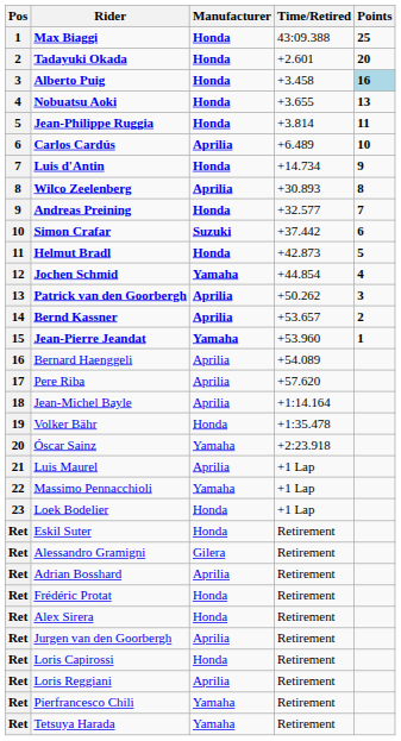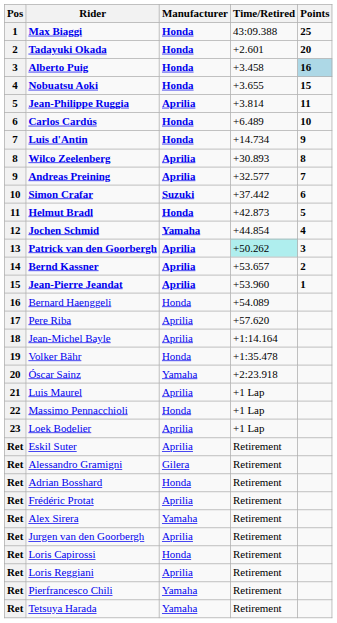 <table class="wikitable" style="font-size: 95%;">
 <tr>
 <th>Pos</th>
 <th>Rider</th>
 <th>Manufacturer</th>
 <th>Time/Retired</th>
 <th>Points</th>
 </tr>
 <tr>
 <th>1</th>
 <td> <strong><a href='#'>Max Biaggi</a></strong></td>
 <td><strong><a href='#'>Honda</a></strong></td>
 <td>43:09.388</td>
 <td><strong>25</strong></td>
 </tr>
 <tr>
 <th>2</th>
 <td> <strong><a href='#'>Tadayuki Okada</a></strong></td>
 <td><strong><a href='#'>Honda</a></strong></td>
 <td>+2.601</td>
 <td><strong>20</strong></td>
 </tr>
 <tr>
 <th>3</th>
 <td> <strong><a href='#'>Alberto Puig</a></strong></td>
 <td><strong><a href='#'>Honda</a></strong></td>
 <td>+3.458</td>
 <td style="background: lightblue;"><strong>16</strong></td>
 </tr>
 <tr>
 <th>4</th>
 <td> <strong><a href='#'>Nobuatsu Aoki</a></strong></td>
 <td><strong><a href='#'>Honda</a></strong></td>
 <td>+3.655</td>
-<td><strong>13</strong></td>
+<td><strong>15</strong></td>
 </tr>
 <tr>
 <th>5</th>
 <td> <strong><a href='#'>Jean-Philippe Ruggia</a></strong></td>
-<td><strong><a href='#'>Honda</a></strong></td>
+<td><strong><a href='#'>Aprilia</a></strong></td>
 <td>+3.814</td>
 <td><strong>11</strong></td>
 </tr>
 <tr>
 <th>6</th>
 <td> <strong><a href='#'>Carlos Cardús</a></strong></td>
-<td><strong><a href='#'>Aprilia</a></strong></td>
+<td><strong><a href='#'>Honda</a></strong></td>
 <td>+6.489</td>
 <td><strong>10</strong></td>
 </tr>
 <tr>
 <th>7</th>
 <td> <strong><a href='#'>Luis d'Antin</a></strong></td>
 <td><strong><a href='#'>Honda</a></strong></td>
 <td>+14.734</td>
 <td><strong>9</strong></td>
 </tr>
 <tr>
 <th>8</th>
 <td> <strong><a href='#'>Wilco Zeelenberg</a></strong></td>
 <td><strong><a href='#'>Aprilia</a></strong></td>
 <td>+30.893</td>
 <td><strong>8</strong></td>
 </tr>
 <tr>
 <th>9</th>
 <td> <strong><a href='#'>Andreas Preining</a></strong></td>
-<td><strong><a href='#'>Honda</a></strong></td>
+<td><strong><a href='#'>Aprilia</a></strong></td>
 <td>+32.577</td>
 <td><strong>7</strong></td>
 </tr>
 <tr>
 <th>10</th>
 <td> <strong><a href='#'>Simon Crafar</a></strong></td>
 <td><strong><a href='#'>Suzuki</a></strong></td>
 <td>+37.442</td>
 <td><strong>6</strong></td>
 </tr>
 <tr>
 <th>11</th>
 <td> <strong><a href='#'>Helmut Bradl</a></strong></td>
 <td><strong><a href='#'>Honda</a></strong></td>
 <td>+42.873</td>
 <td><strong>5</strong></td>
 </tr>
 <tr>
 <th>12</th>
 <td> <strong><a href='#'>Jochen Schmid</a></strong></td>
 <td><strong><a href='#'>Yamaha</a></strong></td>
 <td>+44.854</td>
 <td><strong>4</strong></td>
 </tr>
 <tr>
 <th>13</th>
 <td> <strong><a href='#'>Patrick van den Goorbergh</a></strong></td>
 <td><strong><a href='#'>Aprilia</a></strong></td>
-<td>+50.262</td>
+<td style="background: paleturquoise;">+50.262</td>
 <td><strong>3</strong></td>
 </tr>
 <tr>
 <th>14</th>
 <td> <strong><a href='#'>Bernd Kassner</a></strong></td>
 <td><strong><a href='#'>Aprilia</a></strong></td>
 <td>+53.657</td>
 <td><strong>2</strong></td>
 </tr>
 <tr>
 <th>15</th>
 <td> <strong><a href='#'>Jean-Pierre Jeandat</a></strong></td>
-<td><strong><a href='#'>Yamaha</a></strong></td>
+<td><strong><a href='#'>Aprilia</a></strong></td>
 <td>+53.960</td>
 <td><strong>1</strong></td>
 </tr>
 <tr>
 <th>16</th>
 <td> <a href='#'>Bernard Haenggeli</a></td>
-<td><a href='#'>Aprilia</a></td>
+<td><a href='#'>Honda</a></td>
 <td>+54.089</td>
 <td></td>
 </tr>
 <tr>
 <th>17</th>
 <td> <a href='#'>Pere Riba</a></td>
 <td><a href='#'>Aprilia</a></td>
 <td>+57.620</td>
 <td></td>
 </tr>
 <tr>
 <th>18</th>
 <td> <a href='#'>Jean-Michel Bayle</a></td>
 <td><a href='#'>Aprilia</a></td>
 <td>+1:14.164</td>
 <td></td>
 </tr>
 <tr>
 <th>19</th>
 <td> <a href='#'>Volker Bähr</a></td>
 <td><a href='#'>Honda</a></td>
 <td>+1:35.478</td>
 <td></td>
 </tr>
 <tr>
 <th>20</th>
 <td> <a href='#'>Óscar Sainz</a></td>
 <td><a href='#'>Yamaha</a></td>
 <td>+2:23.918</td>
 <td></td>
 </tr>
 <tr>
 <th>21</th>
 <td> <a href='#'>Luis Maurel</a></td>
 <td><a href='#'>Aprilia</a></td>
 <td>+1 Lap</td>
 <td></td>
 </tr>
 <tr>
 <th>22</th>
 <td> <a href='#'>Massimo Pennacchioli</a></td>
-<td><a href='#'>Yamaha</a></td>
+<td><a href='#'>Honda</a></td>
 <td>+1 Lap</td>
 <td></td>
 </tr>
 <tr>
 <th>23</th>
 <td> <a href='#'>Loek Bodelier</a></td>
-<td><a href='#'>Honda</a></td>
+<td><a href='#'>Aprilia</a></td>
 <td>+1 Lap</td>
 <td></td>
 </tr>
 <tr>
 <th>Ret</th>
 <td> <a href='#'>Eskil Suter</a></td>
-<td><a href='#'>Honda</a></td>
+<td><a href='#'>Aprilia</a></td>
 <td>Retirement</td>
 <td></td>
 </tr>
 <tr>
 <th>Ret</th>
 <td> <a href='#'>Alessandro Gramigni</a></td>
 <td><a href='#'>Gilera</a></td>
 <td>Retirement</td>
 <td></td>
 </tr>
 <tr>
 <th>Ret</th>
 <td> <a href='#'>Adrian Bosshard</a></td>
+<td><a href='#'>Honda</a></td>
+<td>Retirement</td>
+<td></td>
+</tr>
+<tr>
+<th>Ret</th>
+<td> <a href='#'>Frédéric Protat</a></td>
 <td><a href='#'>Aprilia</a></td>
 <td>Retirement</td>
 <td></td>
 </tr>
 <tr>
 <th>Ret</th>
-<td> <a href='#'>Frédéric Protat</a></td>
-<td><a href='#'>Honda</a></td>
-<td>Retirement</td>
-<td></td>
-</tr>
-<tr>
-<th>Ret</th>
 <td> <a href='#'>Alex Sirera</a></td>
-<td><a href='#'>Honda</a></td>
+<td><a href='#'>Yamaha</a></td>
 <td>Retirement</td>
 <td></td>
 </tr>
 <tr>
 <th>Ret</th>
 <td> <a href='#'>Jurgen van den Goorbergh</a></td>
 <td><a href='#'>Aprilia</a></td>
 <td>Retirement</td>
 <td></td>
 </tr>
 <tr>
 <th>Ret</th>
 <td> <a href='#'>Loris Capirossi</a></td>
 <td><a href='#'>Honda</a></td>
 <td>Retirement</td>
 <td></td>
 </tr>
 <tr>
 <th>Ret</th>
 <td> <a href='#'>Loris Reggiani</a></td>
 <td><a href='#'>Aprilia</a></td>
 <td>Retirement</td>
 <td></td>
 </tr>
 <tr>
 <th>Ret</th>
 <td> <a href='#'>Pierfrancesco Chili</a></td>
 <td><a href='#'>Yamaha</a></td>
 <td>Retirement</td>
 <td></td>
 </tr>
 <tr>
 <th>Ret</th>
 <td> <a href='#'>Tetsuya Harada</a></td>
 <td><a href='#'>Yamaha</a></td>
 <td>Retirement</td>
 <td></td>
 </tr>
 </table>
